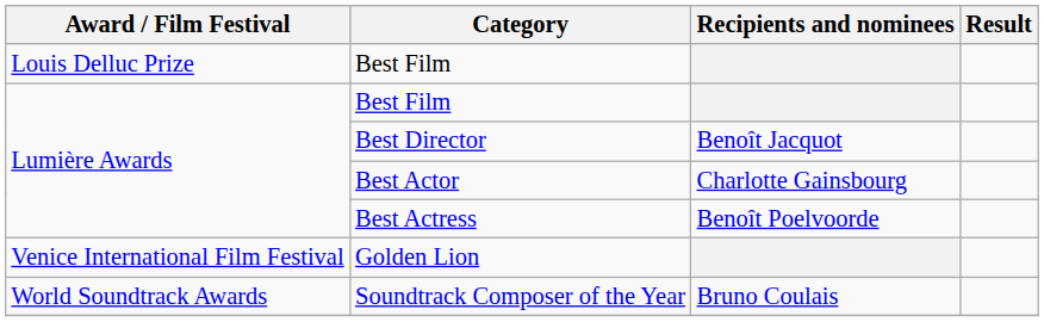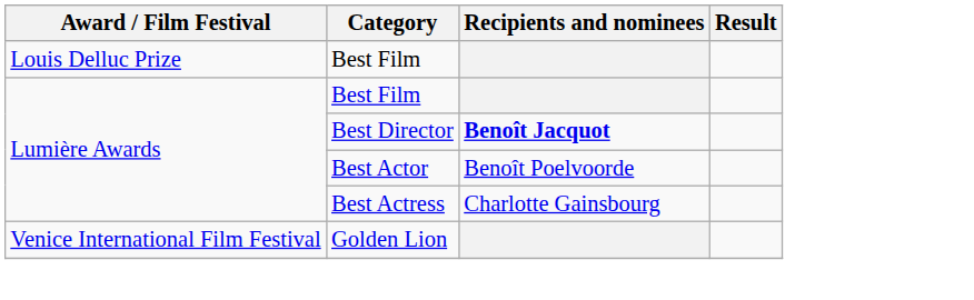 <table class="wikitable plainrowheaders sortable">
 <tr style="background:#ccc; text-align:center;">
 <th scope="col">Award / Film Festival</th>
 <th scope="col">Category</th>
 <th scope="col">Recipients and nominees</th>
 <th scope="col">Result</th>
 </tr>
 <tr>
 <td><a href='#'>Louis Delluc Prize</a></td>
 <td>Best Film</td>
 <th></th>
 <td></td>
 </tr>
 <tr>
 <td rowspan=4><a href='#'>Lumière Awards</a></td>
 <td><a href='#'>Best Film</a></td>
 <th></th>
 <td></td>
 </tr>
 <tr>
 <td><a href='#'>Best Director</a></td>
-<td><a href='#'>Benoît Jacquot</a></td>
+<td><strong><a href='#'>Benoît Jacquot</a></strong></td>
 <td></td>
 </tr>
 <tr>
 <td><a href='#'>Best Actor</a></td>
-<td><a href='#'>Charlotte Gainsbourg</a></td>
+<td><a href='#'>Benoît Poelvoorde</a></td>
 <td></td>
 </tr>
 <tr>
 <td><a href='#'>Best Actress</a></td>
-<td><a href='#'>Benoît Poelvoorde</a></td>
+<td><a href='#'>Charlotte Gainsbourg</a></td>
 <td></td>
 </tr>
 <tr>
 <td><a href='#'>Venice International Film Festival</a></td>
 <td><a href='#'>Golden Lion</a></td>
 <th></th>
 <td></td>
 </tr>
 <tr>
-<td><a href='#'>World Soundtrack Awards</a></td>
-<td><a href='#'>Soundtrack Composer of the Year</a></td>
-<td><a href='#'>Bruno Coulais</a></td>
-<td></td>
-</tr>
-<tr>
 </tr>
 </table>
